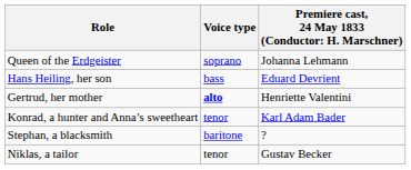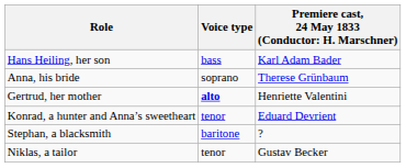 <table class="wikitable" border="1">
 <tr>
 <th bgcolor=ececec>Role</th>
 <th bgcolor=ececec>Voice type</th>
 <th bgcolor=ececec>Premiere cast,<br>24 May 1833<br>(Conductor: H. Marschner)</th>
 </tr>
 <tr>
-<td>Queen of the <a href='#'>Erdgeister</a></td>
-<td><a href='#'>soprano</a></td>
-<td>Johanna Lehmann</td>
+<td><a href='#'>Hans Heiling</a>, her son</td>
+<td><a href='#'>bass</a></td>
+<td><a href='#'>Karl Adam Bader</a></td>
 </tr>
 <tr>
-<td><a href='#'>Hans Heiling</a>, her son</td>
-<td><a href='#'>bass</a></td>
-<td><a href='#'>Eduard Devrient</a></td>
+<td>Anna, his bride</td>
+<td>soprano</td>
+<td><a href='#'>Therese Grünbaum</a></td>
 </tr>
 <tr>
 <td>Gertrud, her mother</td>
 <td><strong><a href='#'>alto</a></strong></td>
 <td>Henriette Valentini</td>
 </tr>
 <tr>
 <td>Konrad, a hunter and Anna’s sweetheart</td>
 <td><a href='#'>tenor</a></td>
-<td><a href='#'>Karl Adam Bader</a></td>
+<td><a href='#'>Eduard Devrient</a></td>
 </tr>
 <tr>
 <td>Stephan, a blacksmith</td>
 <td><a href='#'>baritone</a></td>
 <td>?</td>
 </tr>
 <tr>
 <td>Niklas, a tailor</td>
 <td>tenor</td>
 <td>Gustav Becker</td>
 </tr>
 </table>
